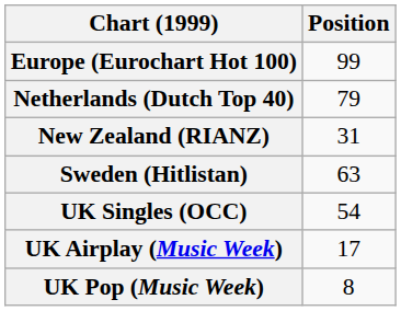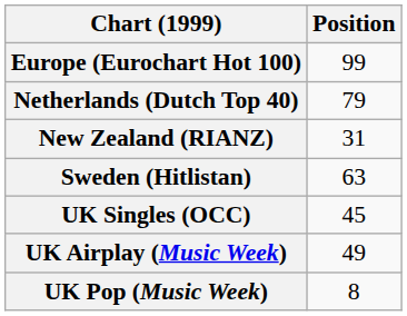 <table class="wikitable sortable plainrowheaders" style="text-align:center">
 <tr>
 <th scope="col">Chart (1999)</th>
 <th scope="col">Position</th>
 </tr>
 <tr>
 <th scope="row">Europe (Eurochart Hot 100)</th>
 <td>99</td>
 </tr>
 <tr>
 <th scope="row">Netherlands (Dutch Top 40)</th>
 <td>79</td>
 </tr>
 <tr>
 <th scope="row">New Zealand (RIANZ)</th>
 <td>31</td>
 </tr>
 <tr>
 <th scope="row">Sweden (Hitlistan)</th>
 <td>63</td>
 </tr>
 <tr>
 <th scope="row">UK Singles (OCC)</th>
-<td>54</td>
+<td>45</td>
 </tr>
 <tr>
 <th scope="row">UK Airplay (<em><a href='#'>Music Week</a></em>)</th>
-<td>17</td>
+<td>49</td>
 </tr>
 <tr>
 <th scope="row">UK Pop (<em>Music Week</em>)</th>
 <td>8</td>
 </tr>
 </table>
